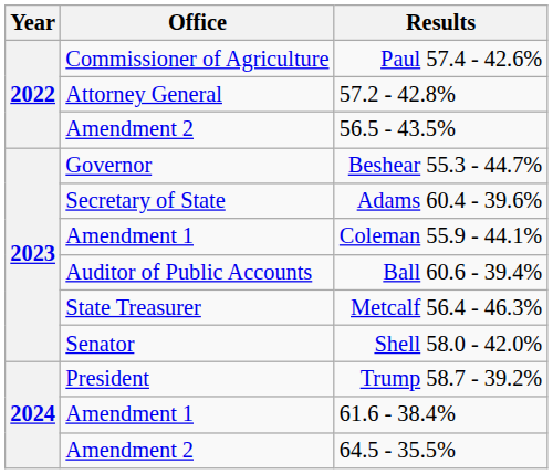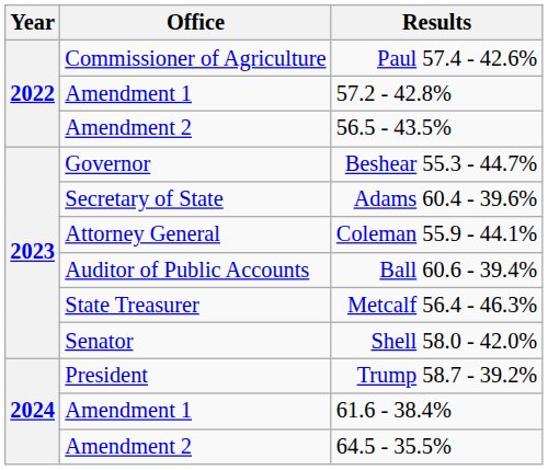 <table class=wikitable>
 <tr>
 <th>Year</th>
 <th>Office</th>
 <th>Results</th>
 </tr>
 <tr>
 <th rowspan=3><a href='#'>2022</a></th>
 <td><a href='#'>Commissioner of Agriculture</a></td>
 <td align="right" ><a href='#'>Paul</a> 57.4 - 42.6%</td>
 </tr>
 <tr>
-<td><a href='#'>Attorney General</a></td>
+<td><a href='#'>Amendment 1</a></td>
 <td> 57.2 - 42.8%</td>
 </tr>
 <tr>
 <td><a href='#'>Amendment 2</a></td>
 <td> 56.5 - 43.5%</td>
 </tr>
 <tr>
 <th rowspan=6><a href='#'>2023</a></th>
 <td><a href='#'>Governor</a></td>
 <td align="right" ><a href='#'>Beshear</a> 55.3 - 44.7%</td>
 </tr>
 <tr>
 <td><a href='#'>Secretary of State</a></td>
 <td align="right" ><a href='#'>Adams</a> 60.4 - 39.6%</td>
 </tr>
 <tr>
-<td><a href='#'>Amendment 1</a></td>
+<td><a href='#'>Attorney General</a></td>
 <td align="right" ><a href='#'>Coleman</a> 55.9 - 44.1%</td>
 </tr>
 <tr>
 <td><a href='#'>Auditor of Public Accounts</a></td>
 <td align="right" ><a href='#'>Ball</a> 60.6 - 39.4%</td>
 </tr>
 <tr>
 <td><a href='#'>State Treasurer</a></td>
 <td align="right" ><a href='#'>Metcalf</a> 56.4 - 46.3%</td>
 </tr>
 <tr>
 <td><a href='#'>Senator</a></td>
 <td align="right" ><a href='#'>Shell</a> 58.0 - 42.0%</td>
 </tr>
 <tr>
 <th rowspan=3><a href='#'>2024</a></th>
 <td><a href='#'>President</a></td>
 <td align="right" ><a href='#'>Trump</a> 58.7 - 39.2%</td>
 </tr>
 <tr>
 <td><a href='#'>Amendment 1</a></td>
 <td> 61.6 - 38.4%</td>
 </tr>
 <tr>
 <td><a href='#'>Amendment 2</a></td>
 <td> 64.5 - 35.5%</td>
 </tr>
 </table>
